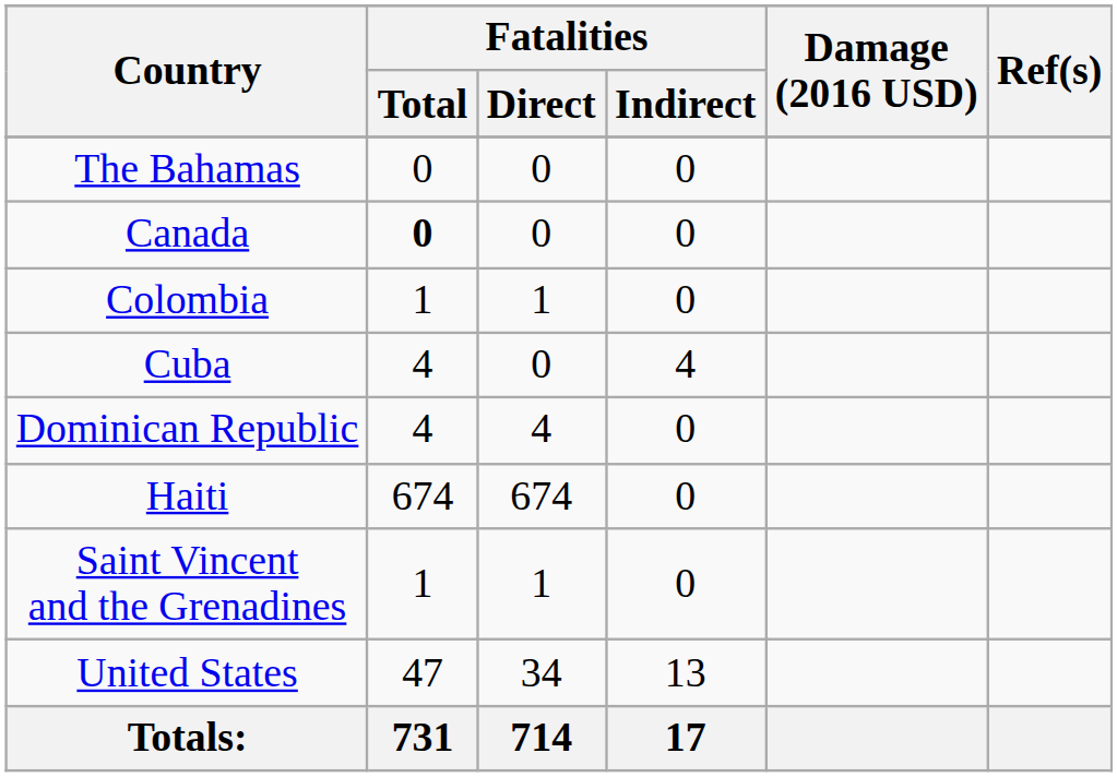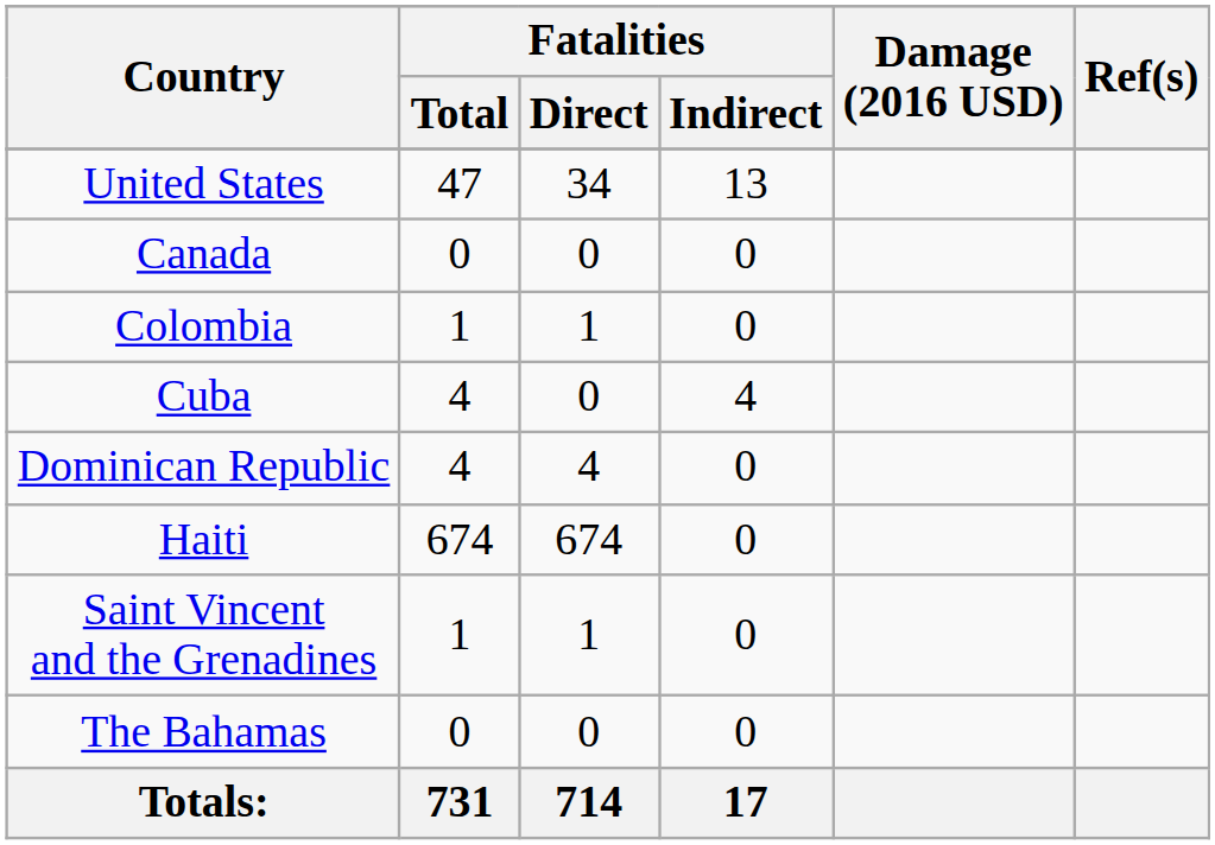 <table class="wikitable sortable" align=right style="margin:0 0 0.5em 1em;">
 <tr>
 </tr>
 <tr style="text-align:center;">
 <th rowspan="2">Country</th>
 <th colspan="3">Fatalities</th>
 <th rowspan="2">Damage<br>(2016 USD)</th>
 <th rowspan="2" class="unsortable">Ref(s)</th>
 </tr>
 <tr>
 <th>Total</th>
 <th>Direct</th>
 <th>Indirect</th>
 </tr>
 <tr>
 </tr>
 <tr style="text-align:center;">
-<td scope="row"><a href='#'>The Bahamas</a></td>
-<td>0</td>
-<td>0</td>
-<td>0</td>
+<td scope="row"><a href='#'>United States</a></td>
+<td>47</td>
+<td>34</td>
+<td>13</td>
 <td></td>
 <td></td>
 </tr>
 <tr style="text-align:center;">
 <td scope="row"><a href='#'>Canada</a></td>
-<td><strong>0</strong></td>
+<td>0</td>
 <td>0</td>
 <td>0</td>
 <td></td>
 <td></td>
 </tr>
 <tr style="text-align:center;">
 <td scope="row"><a href='#'>Colombia</a></td>
 <td>1</td>
 <td>1</td>
 <td>0</td>
 <td></td>
 <td></td>
 </tr>
 <tr style="text-align:center;">
 <td scope="row"><a href='#'>Cuba</a></td>
 <td>4</td>
 <td>0</td>
 <td>4</td>
 <td></td>
 <td></td>
 </tr>
 <tr style="text-align:center;">
 <td scope="row"><a href='#'>Dominican Republic</a></td>
 <td>4</td>
 <td>4</td>
 <td>0</td>
 <td></td>
 <td></td>
 </tr>
 <tr style="text-align:center;">
 <td scope="row"><a href='#'>Haiti</a></td>
 <td>674</td>
 <td>674</td>
 <td>0</td>
 <td></td>
 <td></td>
 </tr>
 <tr style="text-align:center;">
 <td scope="row"><a href='#'>Saint Vincent<br>and the Grenadines</a></td>
 <td>1</td>
 <td>1</td>
 <td>0</td>
 <td></td>
 <td></td>
 </tr>
 <tr style="text-align:center;">
-<td scope="row"><a href='#'>United States</a></td>
-<td>47</td>
-<td>34</td>
-<td>13</td>
+<td scope="row"><a href='#'>The Bahamas</a></td>
+<td>0</td>
+<td>0</td>
+<td>0</td>
 <td></td>
 <td></td>
 </tr>
 <tr class="sortbottom">
 <th>Totals:</th>
 <th>731</th>
 <th>714</th>
 <th>17</th>
 <th></th>
 <th></th>
 </tr>
 </table>
